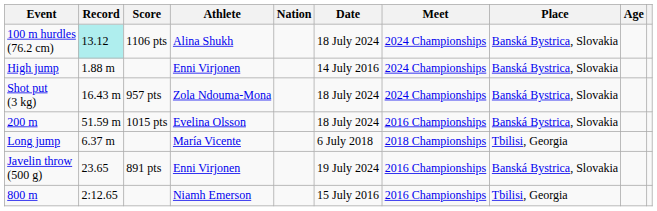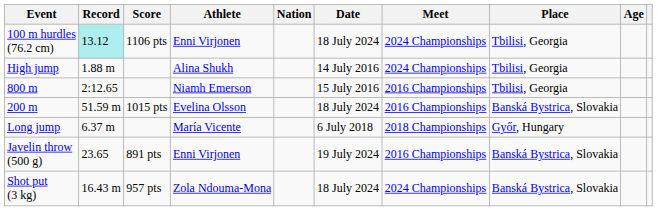 <table class="wikitable" style="font-size:95%">
 <tr>
 <th>Event</th>
 <th>Record</th>
 <th>Score</th>
 <th>Athlete</th>
 <th>Nation</th>
 <th>Date</th>
 <th>Meet</th>
 <th>Place</th>
 <th>Age</th>
 <th></th>
 </tr>
 <tr>
 <td><a href='#'>100 m hurdles</a><br>(76.2 cm)</td>
 <td style="background: paleturquoise;">13.12 </td>
 <td>1106 pts</td>
-<td><a href='#'>Alina Shukh</a></td>
+<td><a href='#'>Enni Virjonen</a></td>
 <td></td>
 <td>18 July 2024</td>
 <td><a href='#'>2024 Championships</a></td>
-<td><a href='#'>Banská Bystrica</a>, Slovakia</td>
+<td><a href='#'>Tbilisi</a>, Georgia</td>
 <td></td>
 <td></td>
 </tr>
 <tr>
 <td><a href='#'>High jump</a></td>
 <td>1.88 m</td>
 <td></td>
-<td><a href='#'>Enni Virjonen</a></td>
+<td><a href='#'>Alina Shukh</a></td>
 <td></td>
 <td>14 July 2016</td>
 <td><a href='#'>2024 Championships</a></td>
-<td><a href='#'>Banská Bystrica</a>, Slovakia</td>
+<td><a href='#'>Tbilisi</a>, Georgia</td>
 <td></td>
 <td></td>
 </tr>
 <tr>
-<td><a href='#'>Shot put</a><br>(3 kg)</td>
-<td>16.43 m</td>
-<td>957 pts</td>
-<td><a href='#'>Zola Ndouma-Mona</a></td>
+<td><a href='#'>800 m</a></td>
+<td>2:12.65</td>
 <td></td>
-<td>18 July 2024</td>
-<td><a href='#'>2024 Championships</a></td>
-<td><a href='#'>Banská Bystrica</a>, Slovakia</td>
+<td><a href='#'>Niamh Emerson</a></td>
+<td></td>
+<td>15 July 2016</td>
+<td><a href='#'>2016 Championships</a></td>
+<td><a href='#'>Tbilisi</a>, Georgia</td>
 <td></td>
 <td></td>
 </tr>
 <tr>
 <td><a href='#'>200 m</a></td>
 <td>51.59 m</td>
 <td>1015 pts</td>
 <td><a href='#'>Evelina Olsson</a></td>
 <td></td>
 <td>18 July 2024</td>
 <td><a href='#'>2016 Championships</a></td>
 <td><a href='#'>Banská Bystrica</a>, Slovakia</td>
 <td></td>
 <td></td>
 </tr>
 <tr>
 <td><a href='#'>Long jump</a></td>
 <td>6.37 m</td>
 <td></td>
 <td><a href='#'>María Vicente</a></td>
 <td></td>
 <td>6 July 2018</td>
 <td><a href='#'>2018 Championships</a></td>
-<td><a href='#'>Tbilisi</a>, Georgia</td>
+<td><a href='#'>Győr</a>, Hungary</td>
 <td></td>
 <td></td>
 </tr>
 <tr>
 <td><a href='#'>Javelin throw</a><br>(500 g)</td>
 <td>23.65 </td>
 <td>891 pts</td>
 <td><a href='#'>Enni Virjonen</a></td>
 <td></td>
 <td>19 July 2024</td>
 <td><a href='#'>2016 Championships</a></td>
 <td><a href='#'>Banská Bystrica</a>, Slovakia</td>
 <td></td>
 <td></td>
 </tr>
 <tr>
-<td><a href='#'>800 m</a></td>
-<td>2:12.65</td>
+<td><a href='#'>Shot put</a><br>(3 kg)</td>
+<td>16.43 m</td>
+<td>957 pts</td>
+<td><a href='#'>Zola Ndouma-Mona</a></td>
 <td></td>
-<td><a href='#'>Niamh Emerson</a></td>
-<td></td>
-<td>15 July 2016</td>
-<td><a href='#'>2016 Championships</a></td>
-<td><a href='#'>Tbilisi</a>, Georgia</td>
+<td>18 July 2024</td>
+<td><a href='#'>2024 Championships</a></td>
+<td><a href='#'>Banská Bystrica</a>, Slovakia</td>
 <td></td>
 <td></td>
 </tr>
 </table>
